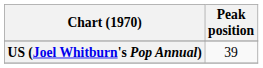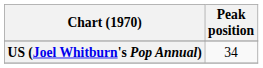 <table class="wikitable sortable plainrowheaders" style="text-align:center">
 <tr>
 <th>Chart (1970)</th>
 <th>Peak<br>position</th>
 </tr>
 <tr>
 </tr>
 <tr>
 <th scope="row">US (<a href='#'>Joel Whitburn</a>'s <em>Pop Annual</em>)</th>
-<td style="text-align:center;">39</td>
+<td style="text-align:center;">34</td>
 </tr>
 <tr>
 </tr>
 </table>
